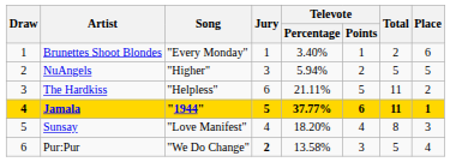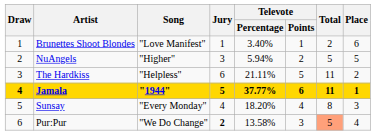 <table class="sortable wikitable" style="margin: 1em auto 1em auto; text-align:center;">
 <tr>
 <th rowspan="2">Draw</th>
 <th rowspan="2">Artist</th>
 <th rowspan="2">Song</th>
 <th rowspan="2">Jury</th>
 <th colspan="2" class="unsortable">Televote</th>
 <th rowspan="2">Total</th>
 <th rowspan="2">Place</th>
 </tr>
 <tr>
 <th>Percentage</th>
 <th>Points</th>
 </tr>
 <tr>
 <td>1</td>
 <td align="left"><a href='#'>Brunettes Shoot Blondes</a></td>
-<td align="left">"Every Monday"</td>
+<td align="left">"Love Manifest"</td>
 <td>1</td>
 <td>3.40%</td>
 <td>1</td>
 <td>2</td>
 <td>6</td>
 </tr>
 <tr>
 <td>2</td>
 <td align="left"><a href='#'>NuAngels</a></td>
 <td align="left">"Higher"</td>
 <td>3</td>
 <td>5.94%</td>
 <td>2</td>
 <td>5</td>
 <td>5</td>
 </tr>
 <tr>
 <td>3</td>
 <td align="left"><a href='#'>The Hardkiss</a></td>
 <td align="left">"Helpless"</td>
 <td>6</td>
 <td>21.11%</td>
 <td>5</td>
 <td>11</td>
 <td>2</td>
 </tr>
 <tr style="font-weight:bold; background:gold;">
 <td>4</td>
 <td align="left"><a href='#'>Jamala</a></td>
 <td align="left">"<a href='#'>1944</a>"</td>
 <td>5</td>
 <td>37.77%</td>
 <td>6</td>
 <td>11</td>
 <td>1</td>
 </tr>
 <tr>
 <td>5</td>
 <td align="left"><a href='#'>Sunsay</a></td>
-<td align="left">"Love Manifest"</td>
+<td align="left">"Every Monday"</td>
 <td>4</td>
 <td>18.20%</td>
 <td>4</td>
 <td>8</td>
 <td>3</td>
 </tr>
 <tr>
 <td>6</td>
 <td align="left">Pur:Pur</td>
 <td align="left">"We Do Change"</td>
 <td><strong>2</strong></td>
 <td>13.58%</td>
 <td>3</td>
-<td>5</td>
+<td style="background: lightsalmon;">5</td>
 <td>4</td>
 </tr>
 </table>
